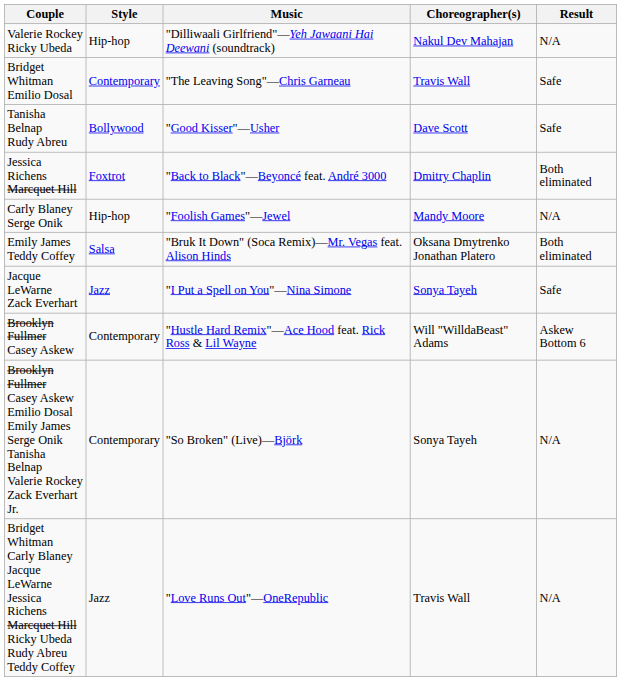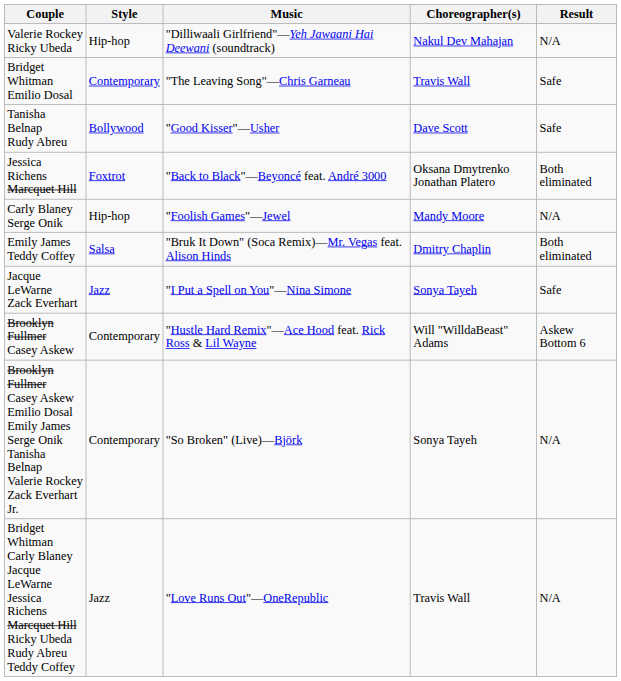 <table class="wikitable" style="width:90%;">
 <tr>
 <th>Couple</th>
 <th>Style</th>
 <th>Music</th>
 <th>Choreographer(s)</th>
 <th>Result</th>
 </tr>
 <tr>
 <td>Valerie Rockey<br>Ricky Ubeda</td>
 <td>Hip-hop</td>
 <td>"Dilliwaali Girlfriend"—<em><a href='#'>Yeh Jawaani Hai Deewani</a></em> (soundtrack)</td>
 <td><a href='#'>Nakul Dev Mahajan</a></td>
 <td>N/A</td>
 </tr>
 <tr>
 <td>Bridget Whitman<br>Emilio Dosal</td>
 <td><a href='#'>Contemporary</a></td>
 <td>"The Leaving Song"—<a href='#'>Chris Garneau</a></td>
 <td><a href='#'>Travis Wall</a></td>
 <td>Safe</td>
 </tr>
 <tr>
 <td>Tanisha Belnap<br>Rudy Abreu</td>
 <td><a href='#'>Bollywood</a></td>
 <td>"<a href='#'>Good Kisser</a>"—<a href='#'>Usher</a></td>
 <td><a href='#'>Dave Scott</a></td>
 <td>Safe</td>
 </tr>
 <tr>
 <td>Jessica Richens<br><s>Marcquet Hill</s></td>
 <td><a href='#'>Foxtrot</a></td>
 <td>"<a href='#'>Back to Black</a>"—<a href='#'>Beyoncé</a> feat. <a href='#'>André 3000</a></td>
-<td><a href='#'>Dmitry Chaplin</a></td>
+<td>Oksana Dmytrenko<br>Jonathan Platero</td>
 <td>Both eliminated</td>
 </tr>
 <tr>
 <td>Carly Blaney<br>Serge Onik</td>
 <td>Hip-hop</td>
 <td>"<a href='#'>Foolish Games</a>"—<a href='#'>Jewel</a></td>
 <td><a href='#'>Mandy Moore</a></td>
 <td>N/A</td>
 </tr>
 <tr>
 <td>Emily James<br>Teddy Coffey</td>
 <td><a href='#'>Salsa</a></td>
 <td>"Bruk It Down" (Soca Remix)—<a href='#'>Mr. Vegas</a> feat. <a href='#'>Alison Hinds</a></td>
-<td>Oksana Dmytrenko<br>Jonathan Platero</td>
+<td><a href='#'>Dmitry Chaplin</a></td>
 <td>Both eliminated</td>
 </tr>
 <tr>
 <td>Jacque LeWarne<br>Zack Everhart</td>
 <td><a href='#'>Jazz</a></td>
 <td>"<a href='#'>I Put a Spell on You</a>"—<a href='#'>Nina Simone</a></td>
 <td><a href='#'>Sonya Tayeh</a></td>
 <td>Safe</td>
 </tr>
 <tr>
 <td><s>Brooklyn Fullmer</s><br>Casey Askew</td>
 <td>Contemporary</td>
 <td>"<a href='#'>Hustle Hard Remix</a>"—<a href='#'>Ace Hood</a> feat. <a href='#'>Rick Ross</a> & <a href='#'>Lil Wayne</a></td>
 <td>Will "WilldaBeast" Adams</td>
 <td>Askew Bottom 6</td>
 </tr>
 <tr>
 <td><s>Brooklyn Fullmer</s><br>Casey Askew<br>Emilio Dosal<br>Emily James<br>Serge Onik<br>Tanisha Belnap<br>Valerie Rockey<br>Zack Everhart Jr.</td>
 <td>Contemporary</td>
 <td>"So Broken" (Live)—<a href='#'>Björk</a></td>
 <td>Sonya Tayeh</td>
 <td>N/A</td>
 </tr>
 <tr>
 <td>Bridget Whitman<br>Carly Blaney<br>Jacque LeWarne<br>Jessica Richens<br><s>Marcquet Hill</s><br>Ricky Ubeda<br>Rudy Abreu<br>Teddy Coffey</td>
 <td>Jazz</td>
 <td>"<a href='#'>Love Runs Out</a>"—<a href='#'>OneRepublic</a></td>
 <td>Travis Wall</td>
 <td>N/A</td>
 </tr>
 </table>
